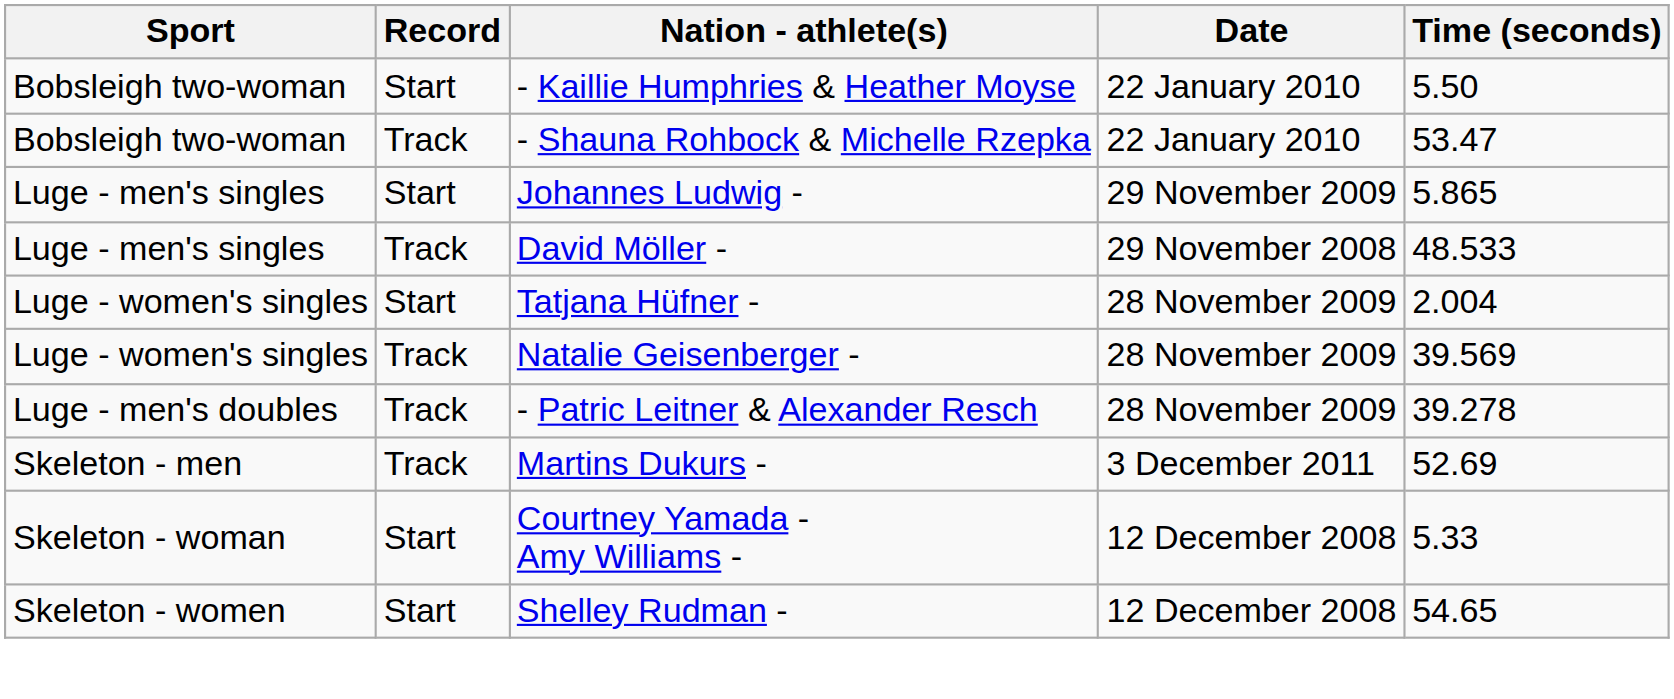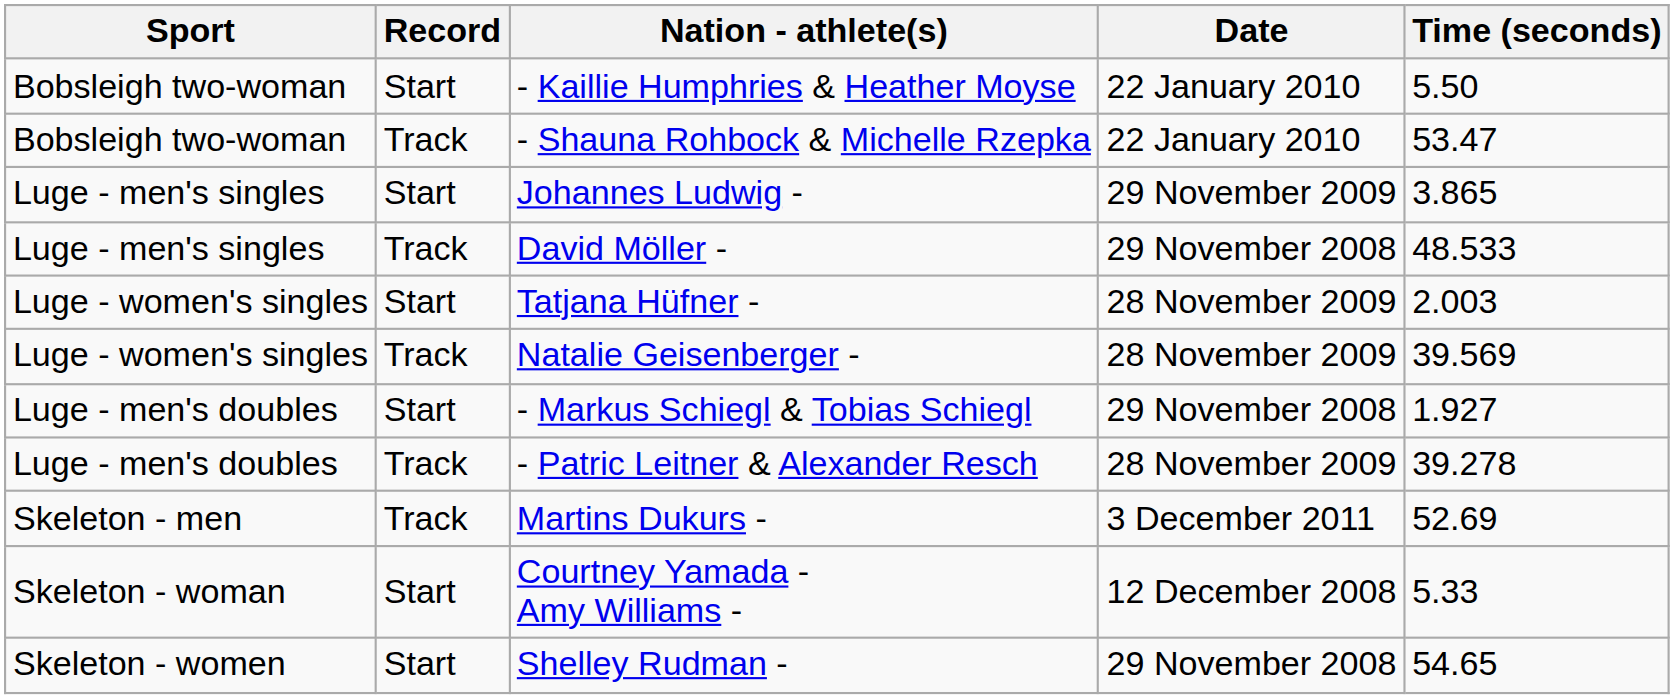 <table class="wikitable">
 <tr>
 <th>Sport</th>
 <th>Record</th>
 <th>Nation - athlete(s)</th>
 <th>Date</th>
 <th>Time (seconds)</th>
 </tr>
 <tr>
 <td>Bobsleigh two-woman</td>
 <td>Start</td>
 <td> - <a href='#'>Kaillie Humphries</a> & <a href='#'>Heather Moyse</a></td>
 <td>22 January 2010</td>
 <td>5.50</td>
 </tr>
 <tr>
 <td>Bobsleigh two-woman</td>
 <td>Track</td>
 <td> - <a href='#'>Shauna Rohbock</a> & <a href='#'>Michelle Rzepka</a></td>
 <td>22 January 2010</td>
 <td>53.47</td>
 </tr>
 <tr>
 <td>Luge - men's singles</td>
 <td>Start</td>
 <td><a href='#'>Johannes Ludwig</a> - </td>
 <td>29 November 2009</td>
-<td>5.865</td>
+<td>3.865</td>
 </tr>
 <tr>
 <td>Luge - men's singles</td>
 <td>Track</td>
 <td><a href='#'>David Möller</a> - </td>
 <td>29 November 2008</td>
 <td>48.533</td>
 </tr>
 <tr>
 <td>Luge - women's singles</td>
 <td>Start</td>
 <td><a href='#'>Tatjana Hüfner</a> - </td>
 <td>28 November 2009</td>
-<td>2.004</td>
+<td>2.003</td>
 </tr>
 <tr>
 <td>Luge - women's singles</td>
 <td>Track</td>
 <td><a href='#'>Natalie Geisenberger</a> - </td>
 <td>28 November 2009</td>
 <td>39.569</td>
+</tr>
+<tr>
+<td>Luge - men's doubles</td>
+<td>Start</td>
+<td> - <a href='#'>Markus Schiegl</a> & <a href='#'>Tobias Schiegl</a></td>
+<td>29 November 2008</td>
+<td>1.927</td>
 </tr>
 <tr>
 <td>Luge - men's doubles</td>
 <td>Track</td>
 <td> - <a href='#'>Patric Leitner</a> & <a href='#'>Alexander Resch</a></td>
 <td>28 November 2009</td>
 <td>39.278</td>
 </tr>
 <tr>
 <td>Skeleton - men</td>
 <td>Track</td>
 <td><a href='#'>Martins Dukurs</a> - </td>
 <td>3 December 2011</td>
 <td>52.69</td>
 </tr>
 <tr>
 <td>Skeleton - woman</td>
 <td>Start</td>
 <td><a href='#'>Courtney Yamada</a> - <br><a href='#'>Amy Williams</a> - </td>
 <td>12 December 2008</td>
 <td>5.33</td>
 </tr>
 <tr>
 <td>Skeleton - women</td>
 <td>Start</td>
 <td><a href='#'>Shelley Rudman</a> - </td>
-<td>12 December 2008</td>
+<td>29 November 2008</td>
 <td>54.65</td>
 </tr>
 </table>
